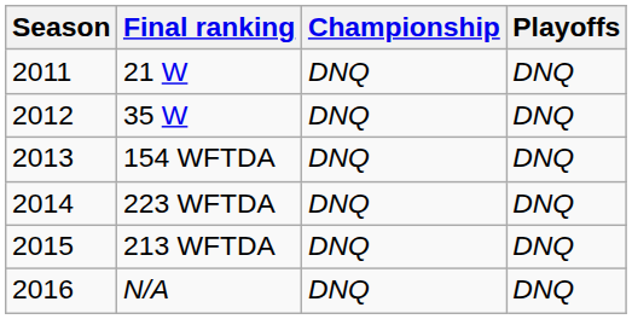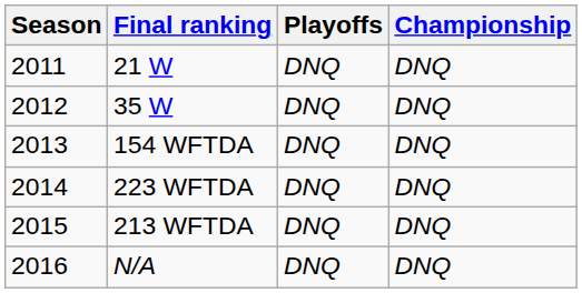 <table class="wikitable sortable">
 <tr>
 <th>Season</th>
 <th><a href='#'>Final ranking</a></th>
+<th>Playoffs</th>
 <th><a href='#'>Championship</a></th>
-<th>Playoffs</th>
 </tr>
 <tr>
 <td>2011</td>
 <td>21 <a href='#'>W</a></td>
 <td><em>DNQ</em></td>
 <td><em>DNQ</em></td>
 </tr>
 <tr>
 <td>2012</td>
 <td>35 <a href='#'>W</a></td>
 <td><em>DNQ</em></td>
 <td><em>DNQ</em></td>
 </tr>
 <tr>
 <td>2013</td>
 <td>154 WFTDA</td>
 <td><em>DNQ</em></td>
 <td><em>DNQ</em></td>
 </tr>
 <tr>
 <td>2014</td>
 <td>223 WFTDA</td>
 <td><em>DNQ</em></td>
 <td><em>DNQ</em></td>
 </tr>
 <tr>
 <td>2015</td>
 <td>213 WFTDA</td>
 <td><em>DNQ</em></td>
 <td><em>DNQ</em></td>
 </tr>
 <tr>
 <td>2016</td>
 <td><em>N/A</em></td>
 <td><em>DNQ</em></td>
 <td><em>DNQ</em></td>
 </tr>
 </table>
